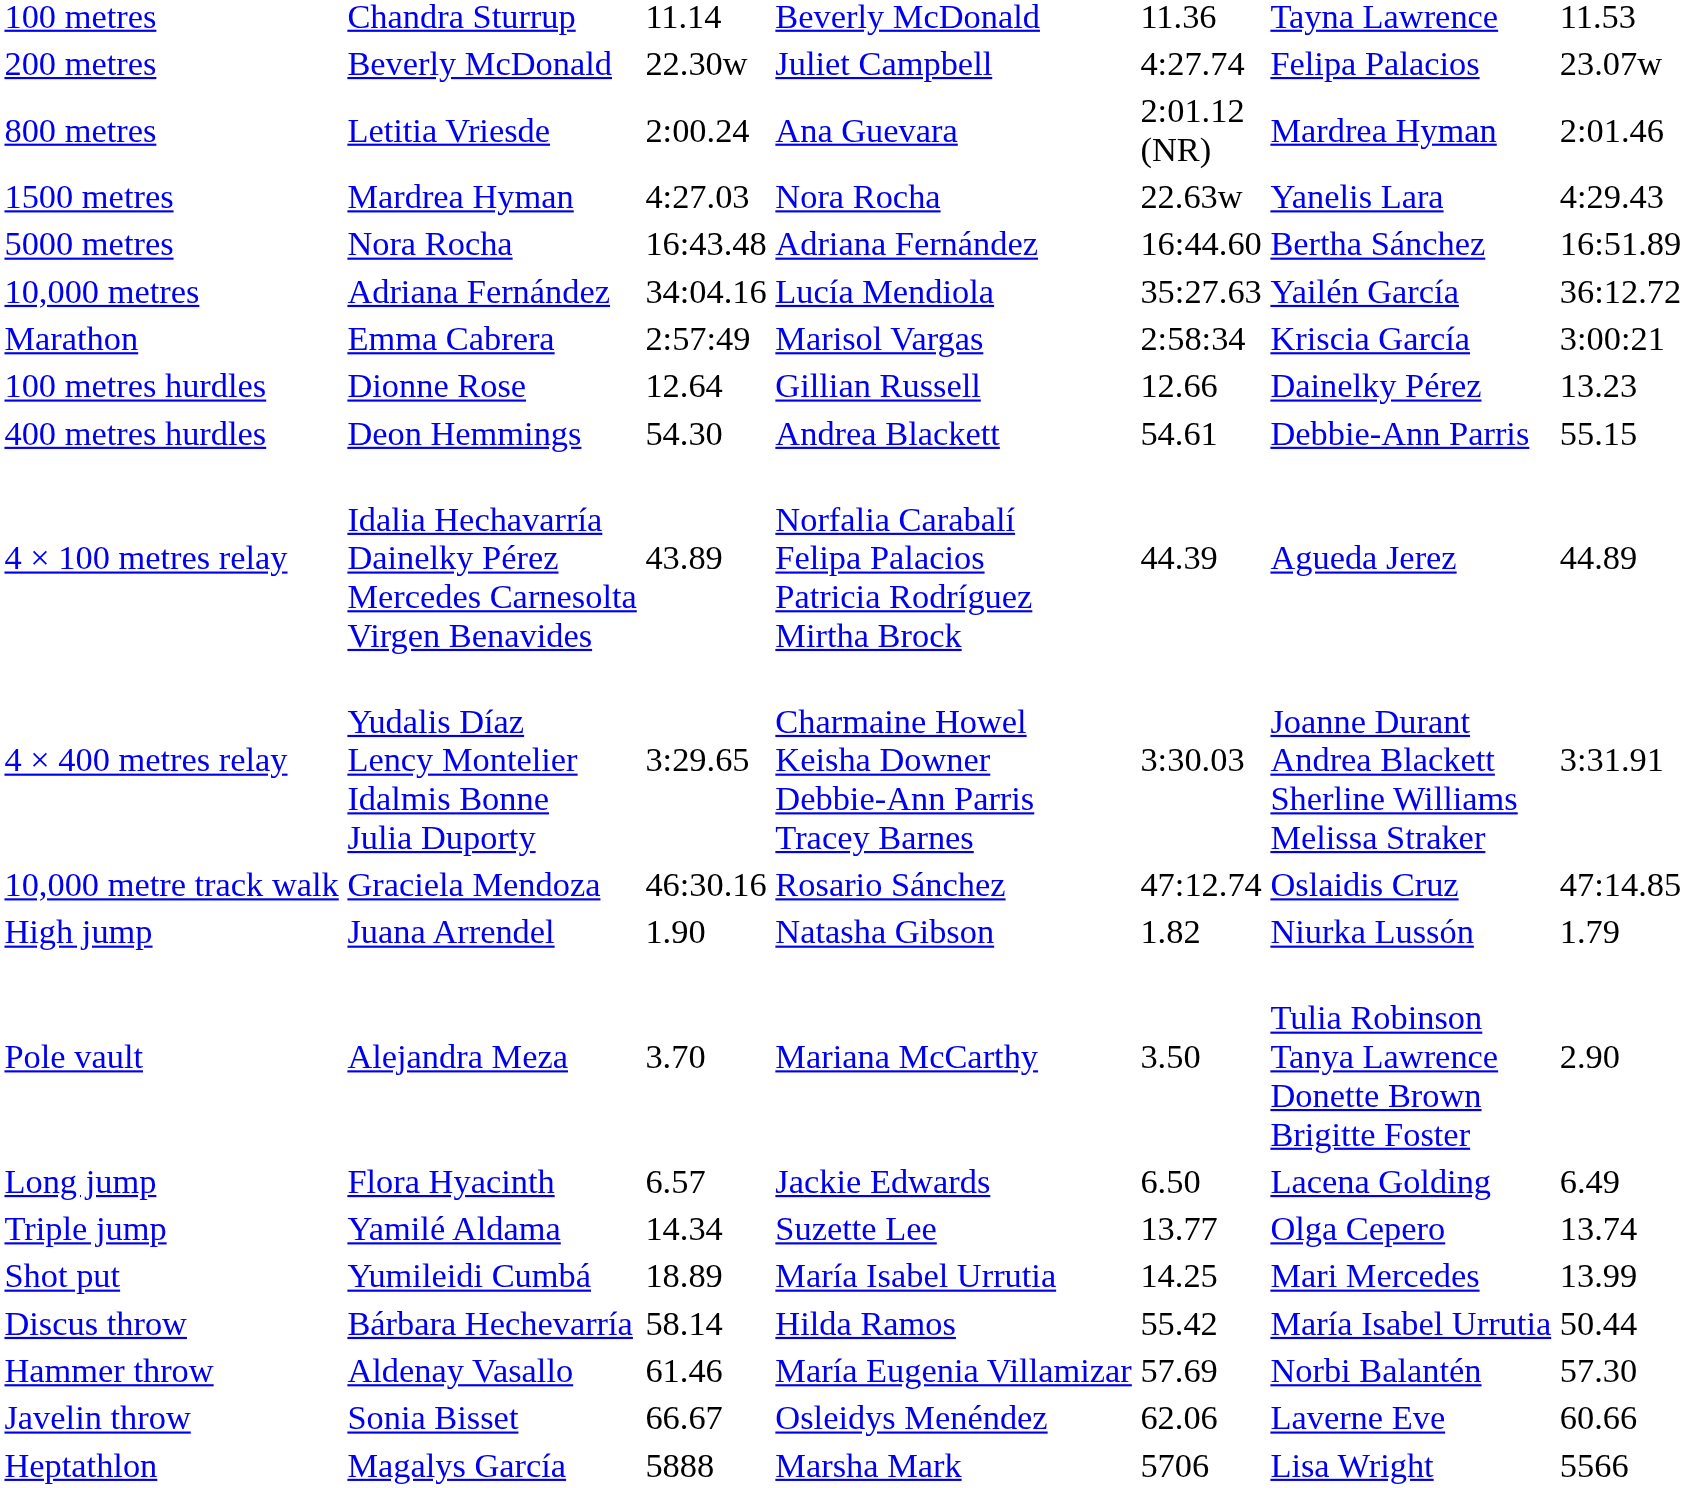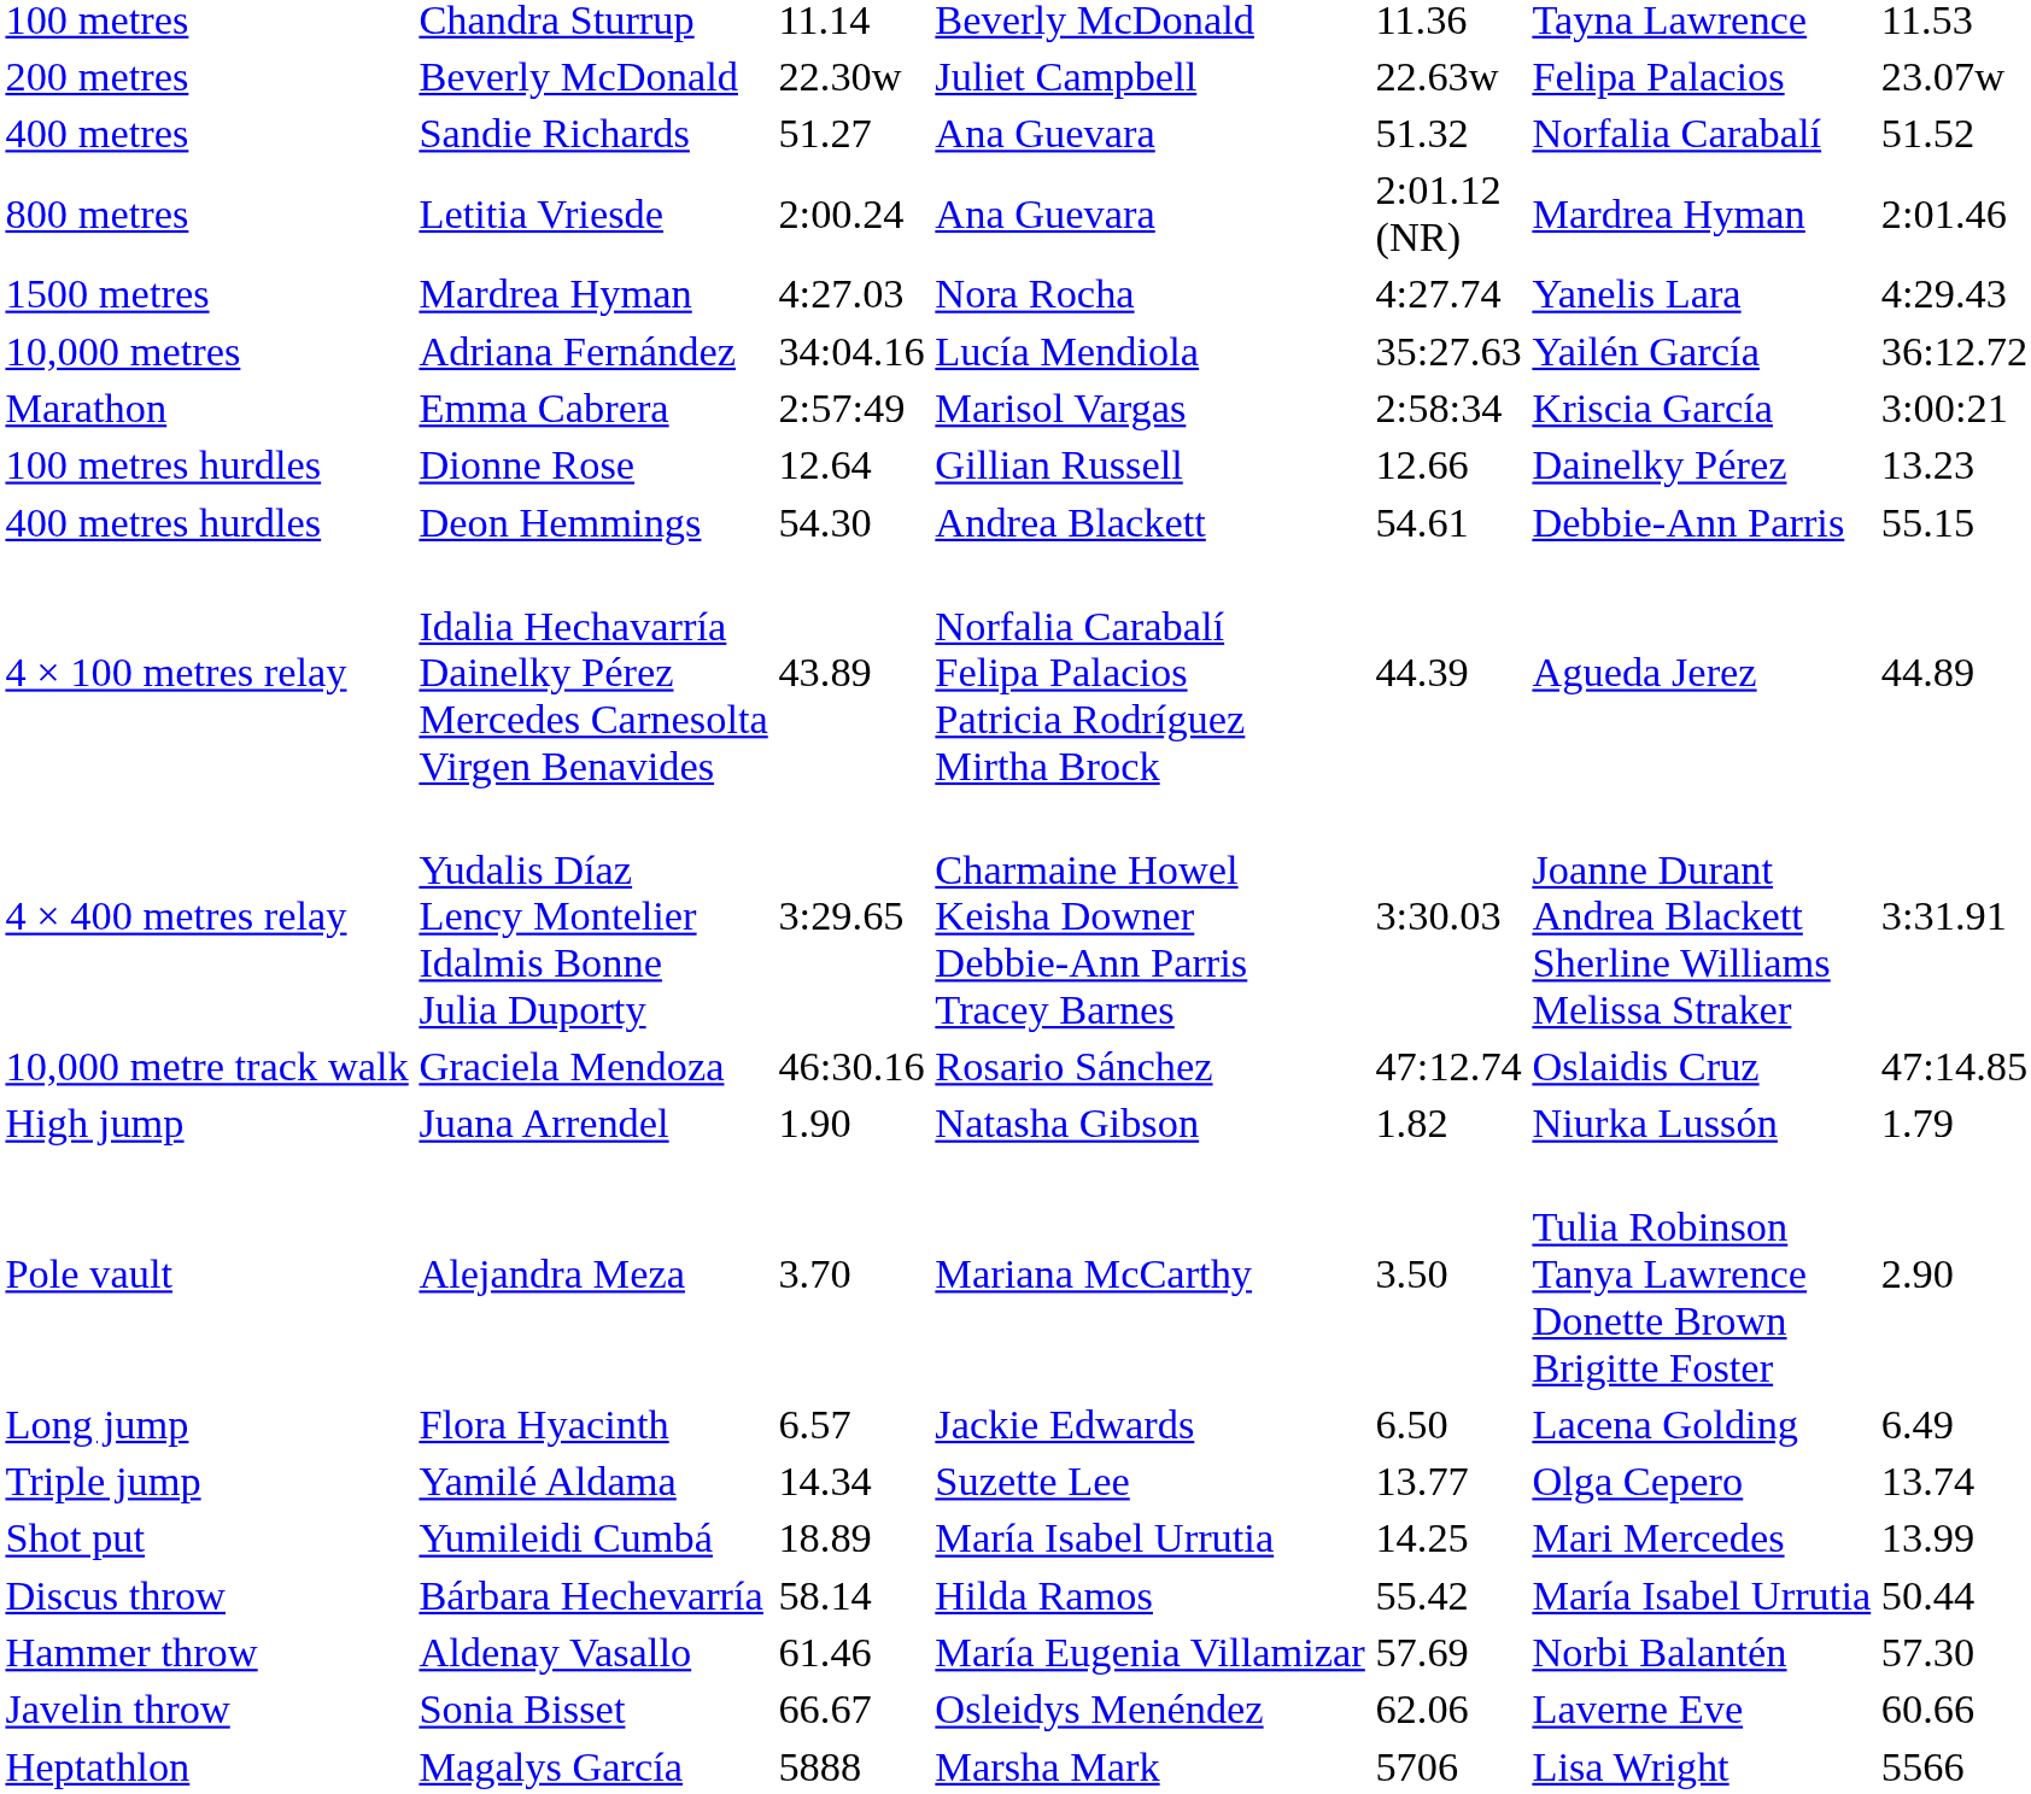 <table>
 <tr>
 <td><a href='#'>100 metres</a></td>
 <td><a href='#'>Chandra Sturrup</a><br> </td>
 <td>11.14</td>
 <td><a href='#'>Beverly McDonald</a><br> </td>
 <td>11.36</td>
 <td><a href='#'>Tayna Lawrence</a><br> </td>
 <td>11.53</td>
 </tr>
 <tr>
 <td><a href='#'>200 metres</a></td>
 <td><a href='#'>Beverly McDonald</a><br> </td>
 <td>22.30w</td>
 <td><a href='#'>Juliet Campbell</a><br> </td>
-<td>4:27.74</td>
+<td>22.63w</td>
 <td><a href='#'>Felipa Palacios</a><br> </td>
 <td>23.07w</td>
+</tr>
+<tr>
+<td><a href='#'>400 metres</a></td>
+<td><a href='#'>Sandie Richards</a><br> </td>
+<td>51.27</td>
+<td><a href='#'>Ana Guevara</a><br> </td>
+<td>51.32</td>
+<td><a href='#'>Norfalia Carabalí</a><br> </td>
+<td>51.52</td>
 </tr>
 <tr>
 <td><a href='#'>800 metres</a></td>
 <td><a href='#'>Letitia Vriesde</a><br> </td>
 <td>2:00.24</td>
 <td><a href='#'>Ana Guevara</a><br> </td>
 <td>2:01.12<br>(NR)</td>
 <td><a href='#'>Mardrea Hyman</a><br> </td>
 <td>2:01.46</td>
 </tr>
 <tr>
 <td><a href='#'>1500 metres</a></td>
 <td><a href='#'>Mardrea Hyman</a><br> </td>
 <td>4:27.03</td>
 <td><a href='#'>Nora Rocha</a><br> </td>
-<td>22.63w</td>
+<td>4:27.74</td>
 <td><a href='#'>Yanelis Lara</a><br> </td>
 <td>4:29.43</td>
-</tr>
-<tr>
-<td><a href='#'>5000 metres</a></td>
-<td><a href='#'>Nora Rocha</a><br> </td>
-<td>16:43.48</td>
-<td><a href='#'>Adriana Fernández</a><br> </td>
-<td>16:44.60</td>
-<td><a href='#'>Bertha Sánchez</a><br> </td>
-<td>16:51.89</td>
 </tr>
 <tr>
 <td><a href='#'>10,000 metres</a></td>
 <td><a href='#'>Adriana Fernández</a><br> </td>
 <td>34:04.16</td>
 <td><a href='#'>Lucía Mendiola</a><br> </td>
 <td>35:27.63</td>
 <td><a href='#'>Yailén García</a><br> </td>
 <td>36:12.72</td>
 </tr>
 <tr>
 <td><a href='#'>Marathon</a></td>
 <td><a href='#'>Emma Cabrera</a><br> </td>
 <td>2:57:49</td>
 <td><a href='#'>Marisol Vargas</a><br> </td>
 <td>2:58:34</td>
 <td><a href='#'>Kriscia García</a><br> </td>
 <td>3:00:21</td>
 </tr>
 <tr>
 <td><a href='#'>100 metres hurdles</a></td>
 <td><a href='#'>Dionne Rose</a><br> </td>
 <td>12.64</td>
 <td><a href='#'>Gillian Russell</a><br> </td>
 <td>12.66</td>
 <td><a href='#'>Dainelky Pérez</a><br> </td>
 <td>13.23</td>
 </tr>
 <tr>
 <td><a href='#'>400 metres hurdles</a></td>
 <td><a href='#'>Deon Hemmings</a><br> </td>
 <td>54.30</td>
 <td><a href='#'>Andrea Blackett</a><br> </td>
 <td>54.61</td>
 <td><a href='#'>Debbie-Ann Parris</a><br> </td>
 <td>55.15</td>
 </tr>
 <tr>
 <td><a href='#'>4 × 100 metres relay</a></td>
 <td><br><a href='#'>Idalia Hechavarría</a><br><a href='#'>Dainelky Pérez</a><br><a href='#'>Mercedes Carnesolta</a><br><a href='#'>Virgen Benavides</a></td>
 <td>43.89</td>
 <td><br><a href='#'>Norfalia Carabalí</a><br><a href='#'>Felipa Palacios</a><br><a href='#'>Patricia Rodríguez</a><br><a href='#'>Mirtha Brock</a></td>
 <td>44.39</td>
 <td><a href='#'>Agueda Jerez</a><br> </td>
 <td>44.89</td>
 </tr>
 <tr>
 <td><a href='#'>4 × 400 metres relay</a></td>
 <td><br><a href='#'>Yudalis Díaz</a><br><a href='#'>Lency Montelier</a><br><a href='#'>Idalmis Bonne</a><br><a href='#'>Julia Duporty</a></td>
 <td>3:29.65</td>
 <td><br><a href='#'>Charmaine Howel</a><br><a href='#'>Keisha Downer</a><br><a href='#'>Debbie-Ann Parris</a><br><a href='#'>Tracey Barnes</a></td>
 <td>3:30.03</td>
 <td><br><a href='#'>Joanne Durant</a><br><a href='#'>Andrea Blackett</a><br><a href='#'>Sherline Williams</a><br><a href='#'>Melissa Straker</a></td>
 <td>3:31.91</td>
 </tr>
 <tr>
 <td><a href='#'>10,000 metre track walk</a></td>
 <td><a href='#'>Graciela Mendoza</a><br> </td>
 <td>46:30.16</td>
 <td><a href='#'>Rosario Sánchez</a><br> </td>
 <td>47:12.74</td>
 <td><a href='#'>Oslaidis Cruz</a><br> </td>
 <td>47:14.85</td>
 </tr>
 <tr>
 <td><a href='#'>High jump</a></td>
 <td><a href='#'>Juana Arrendel</a><br> </td>
 <td>1.90</td>
 <td><a href='#'>Natasha Gibson</a><br> </td>
 <td>1.82</td>
 <td><a href='#'>Niurka Lussón</a><br> </td>
 <td>1.79</td>
 </tr>
 <tr>
 <td><a href='#'>Pole vault</a></td>
 <td><a href='#'>Alejandra Meza</a><br> </td>
 <td>3.70</td>
 <td><a href='#'>Mariana McCarthy</a><br> </td>
 <td>3.50</td>
 <td><br><a href='#'>Tulia Robinson</a><br><a href='#'>Tanya Lawrence</a><br><a href='#'>Donette Brown</a><br><a href='#'>Brigitte Foster</a></td>
 <td>2.90</td>
 </tr>
 <tr>
 <td><a href='#'>Long jump</a></td>
 <td><a href='#'>Flora Hyacinth</a><br> </td>
 <td>6.57</td>
 <td><a href='#'>Jackie Edwards</a><br> </td>
 <td>6.50</td>
 <td><a href='#'>Lacena Golding</a><br> </td>
 <td>6.49</td>
 </tr>
 <tr>
 <td><a href='#'>Triple jump</a></td>
 <td><a href='#'>Yamilé Aldama</a><br> </td>
 <td>14.34</td>
 <td><a href='#'>Suzette Lee</a><br> </td>
 <td>13.77</td>
 <td><a href='#'>Olga Cepero</a><br> </td>
 <td>13.74</td>
 </tr>
 <tr>
 <td><a href='#'>Shot put</a></td>
 <td><a href='#'>Yumileidi Cumbá</a><br> </td>
 <td>18.89</td>
 <td><a href='#'>María Isabel Urrutia</a><br> </td>
 <td>14.25</td>
 <td><a href='#'>Mari Mercedes</a><br> </td>
 <td>13.99</td>
 </tr>
 <tr>
 <td><a href='#'>Discus throw</a></td>
 <td><a href='#'>Bárbara Hechevarría</a><br> </td>
 <td>58.14</td>
 <td><a href='#'>Hilda Ramos</a><br> </td>
 <td>55.42</td>
 <td><a href='#'>María Isabel Urrutia</a><br> </td>
 <td>50.44</td>
 </tr>
 <tr>
 <td><a href='#'>Hammer throw</a></td>
 <td><a href='#'>Aldenay Vasallo</a><br> </td>
 <td>61.46</td>
 <td><a href='#'>María Eugenia Villamizar</a><br> </td>
 <td>57.69</td>
 <td><a href='#'>Norbi Balantén</a><br> </td>
 <td>57.30</td>
 </tr>
 <tr>
 <td><a href='#'>Javelin throw</a></td>
 <td><a href='#'>Sonia Bisset</a><br> </td>
 <td>66.67</td>
 <td><a href='#'>Osleidys Menéndez</a><br> </td>
 <td>62.06</td>
 <td><a href='#'>Laverne Eve</a><br> </td>
 <td>60.66</td>
 </tr>
 <tr>
 <td><a href='#'>Heptathlon</a></td>
 <td><a href='#'>Magalys García</a><br> </td>
 <td>5888</td>
 <td><a href='#'>Marsha Mark</a><br> </td>
 <td>5706</td>
 <td><a href='#'>Lisa Wright</a><br> </td>
 <td>5566</td>
 </tr>
 </table>
